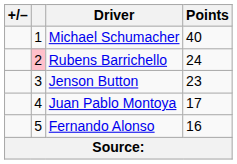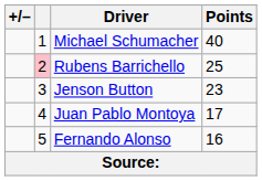 <table class="wikitable" style="font-size: 85%;">
 <tr>
 <th scope="col">+/–</th>
 <th scope="col"></th>
 <th scope="col">Driver</th>
 <th scope="col">Points</th>
 </tr>
 <tr>
 <td></td>
 <td align="center">1</td>
 <td> <a href='#'>Michael Schumacher</a></td>
 <td>40</td>
 </tr>
 <tr>
 <td></td>
 <td align="center" style="background: pink;">2</td>
 <td> <a href='#'>Rubens Barrichello</a></td>
-<td>24</td>
+<td>25</td>
 </tr>
 <tr>
 <td></td>
 <td align="center">3</td>
 <td> <a href='#'>Jenson Button</a></td>
 <td>23</td>
 </tr>
 <tr>
 <td></td>
 <td align="center">4</td>
 <td> <a href='#'>Juan Pablo Montoya</a></td>
 <td>17</td>
 </tr>
 <tr>
 <td></td>
 <td align="center">5</td>
 <td> <a href='#'>Fernando Alonso</a></td>
 <td>16</td>
 </tr>
 <tr>
 <th colspan=4>Source: </th>
 </tr>
 </table>
